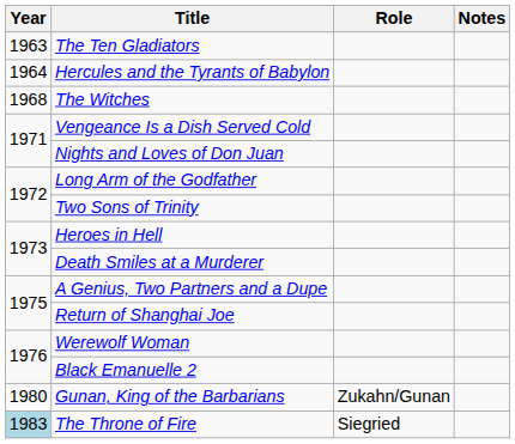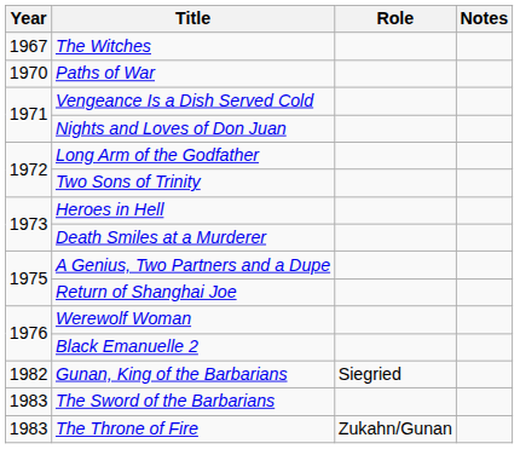 <table class="wikitable sortable">
 <tr>
 <th>Year</th>
 <th>Title</th>
 <th>Role</th>
 <th class="unsortable">Notes</th>
 </tr>
 <tr>
-<td>1963</td>
-<td><em><a href='#'>The Ten Gladiators</a></em></td>
+<td>1967</td>
+<td><em><a href='#'>The Witches</a></em></td>
 <td></td>
 <td></td>
 </tr>
 <tr>
-<td>1964</td>
-<td><em><a href='#'>Hercules and the Tyrants of Babylon</a></em></td>
-<td></td>
-<td></td>
-</tr>
-<tr>
-<td>1968</td>
-<td><em><a href='#'>The Witches</a></em></td>
+<td>1970</td>
+<td><em><a href='#'>Paths of War</a></em></td>
 <td></td>
 <td></td>
 </tr>
 <tr>
 <td rowspan=2>1971</td>
 <td><em><a href='#'>Vengeance Is a Dish Served Cold</a></em></td>
 <td></td>
 <td></td>
 </tr>
 <tr>
 <td><em><a href='#'>Nights and Loves of Don Juan</a></em></td>
 <td></td>
 <td></td>
 </tr>
 <tr>
 <td rowspan=2>1972</td>
 <td><em><a href='#'>Long Arm of the Godfather</a></em></td>
 <td></td>
 <td></td>
 </tr>
 <tr>
 <td><em><a href='#'>Two Sons of Trinity</a></em></td>
 <td></td>
 <td></td>
 </tr>
 <tr>
 <td rowspan=2>1973</td>
 <td><em><a href='#'>Heroes in Hell</a></em></td>
 <td></td>
 <td></td>
 </tr>
 <tr>
 <td><em><a href='#'>Death Smiles at a Murderer</a></em></td>
 <td></td>
 <td></td>
 </tr>
 <tr>
 <td rowspan=2>1975</td>
 <td><em><a href='#'>A Genius, Two Partners and a Dupe</a></em></td>
 <td></td>
 <td></td>
 </tr>
 <tr>
 <td><em><a href='#'>Return of Shanghai Joe</a></em></td>
 <td></td>
 <td></td>
 </tr>
 <tr>
 <td rowspan=2>1976</td>
 <td><em><a href='#'>Werewolf Woman</a></em></td>
 <td></td>
 <td></td>
 </tr>
 <tr>
 <td><em><a href='#'>Black Emanuelle 2</a></em></td>
 <td></td>
 <td></td>
 </tr>
 <tr>
-<td>1980</td>
+<td>1982</td>
 <td><em><a href='#'>Gunan, King of the Barbarians</a></em></td>
-<td>Zukahn/Gunan</td>
+<td>Siegried</td>
 <td></td>
 </tr>
 <tr>
-<td style="background: lightblue;">1983</td>
+<td>1983</td>
+<td><em><a href='#'>The Sword of the Barbarians</a></em></td>
+<td></td>
+<td></td>
+</tr>
+<tr>
+<td>1983</td>
 <td><em><a href='#'>The Throne of Fire</a></em></td>
-<td>Siegried</td>
+<td>Zukahn/Gunan</td>
 </tr>
 </table>
